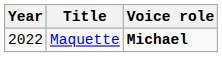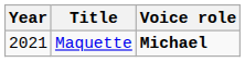 <table class="wikitable sortable">
 <tr>
 <th>Year</th>
 <th>Title</th>
 <th>Voice role</th>
 </tr>
 <tr>
-<td>2022</td>
+<td>2021</td>
 <td><a href='#'>Maquette</a></td>
 <td><strong>Michael</strong></td>
 </tr>
 </table>
